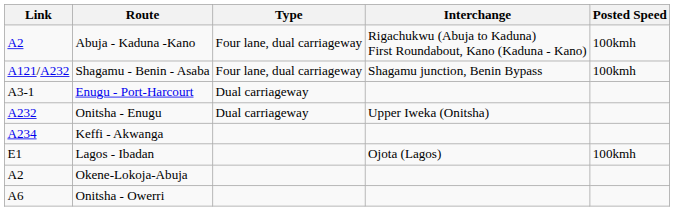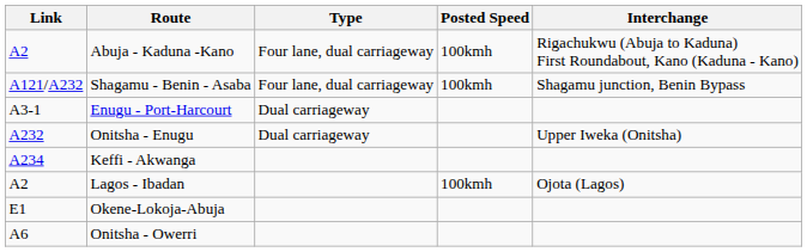 <table class="wikitable">
 <tr>
 <th>Link</th>
 <th>Route</th>
 <th>Type</th>
+<th>Posted Speed</th>
 <th>Interchange</th>
-<th>Posted Speed</th>
 </tr>
 <tr>
 <td><a href='#'>A2</a></td>
 <td>Abuja - Kaduna -Kano</td>
 <td>Four lane, dual carriageway</td>
+<td>100kmh</td>
 <td>Rigachukwu (Abuja to Kaduna)<br>First Roundabout, Kano (Kaduna - Kano)</td>
-<td>100kmh</td>
 </tr>
 <tr>
 <td><a href='#'>A121</a>/<a href='#'>A232</a></td>
 <td>Shagamu - Benin - Asaba</td>
 <td>Four lane, dual carriageway</td>
+<td>100kmh</td>
 <td>Shagamu junction, Benin Bypass</td>
-<td>100kmh</td>
 </tr>
 <tr>
 <td>A3-1</td>
 <td><a href='#'>Enugu - Port-Harcourt</a></td>
 <td>Dual carriageway</td>
 <td></td>
 <td></td>
 </tr>
 <tr>
 <td><a href='#'>A232</a></td>
 <td>Onitsha - Enugu</td>
 <td>Dual carriageway</td>
+<td></td>
 <td>Upper Iweka (Onitsha)</td>
-<td></td>
 </tr>
 <tr>
 <td><a href='#'>A234</a></td>
 <td>Keffi - Akwanga</td>
 <td></td>
 <td></td>
 <td></td>
 </tr>
 <tr>
-<td>E1</td>
+<td>A2</td>
 <td>Lagos - Ibadan</td>
 <td></td>
+<td>100kmh</td>
 <td>Ojota (Lagos)</td>
-<td>100kmh</td>
 </tr>
 <tr>
-<td>A2</td>
+<td>E1</td>
 <td>Okene-Lokoja-Abuja</td>
 <td></td>
 <td></td>
 <td></td>
 </tr>
 <tr>
 <td>A6</td>
 <td>Onitsha - Owerri</td>
 <td></td>
 <td></td>
 <td></td>
 </tr>
 </table>
